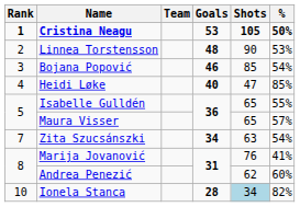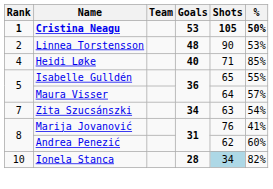 <table class="wikitable" style="text-align: center;">
 <tr>
 <th>Rank</th>
 <th>Name</th>
 <th>Team</th>
 <th>Goals</th>
 <th>Shots</th>
 <th>%</th>
 </tr>
 <tr>
 <td><strong>1</strong></td>
 <td align="left"><strong><a href='#'>Cristina Neagu</a></strong></td>
 <td align="left"><strong></strong></td>
 <td><strong>53</strong></td>
 <td><strong>105</strong></td>
 <td><strong>50%</strong></td>
 </tr>
 <tr>
 <td>2</td>
 <td align="left"><a href='#'>Linnea Torstensson</a></td>
 <td align="left"></td>
 <td><strong>48</strong></td>
 <td>90</td>
 <td>53%</td>
 </tr>
 <tr>
-<td>3</td>
-<td align="left"><a href='#'>Bojana Popović</a></td>
-<td align="left"></td>
-<td><strong>46</strong></td>
-<td>85</td>
-<td>54%</td>
-</tr>
-<tr>
 <td>4</td>
 <td align="left"><a href='#'>Heidi Løke</a></td>
 <td align="left"></td>
 <td><strong>40</strong></td>
-<td>47</td>
+<td>71</td>
 <td>85%</td>
 </tr>
 <tr>
 <td rowspan=2>5</td>
 <td align="left"><a href='#'>Isabelle Gulldén</a></td>
 <td align="left"></td>
 <td rowspan=2><strong>36</strong></td>
 <td>65</td>
 <td>55%</td>
 </tr>
 <tr>
 <td align="left"><a href='#'>Maura Visser</a></td>
 <td align="left"></td>
-<td>65</td>
+<td>64</td>
 <td>57%</td>
 </tr>
 <tr>
 <td>7</td>
 <td align="left"><a href='#'>Zita Szucsánszki</a></td>
 <td align="left"></td>
 <td><strong>34</strong></td>
 <td>63</td>
 <td>54%</td>
 </tr>
 <tr>
 <td rowspan=2>8</td>
 <td align="left"><a href='#'>Marija Jovanović</a></td>
 <td align="left"></td>
 <td rowspan=2><strong>31</strong></td>
 <td>76</td>
 <td>41%</td>
 </tr>
 <tr>
 <td align="left"><a href='#'>Andrea Penezić</a></td>
 <td align="left"></td>
 <td>62</td>
 <td>60%</td>
 </tr>
 <tr>
 <td>10</td>
 <td align="left"><a href='#'>Ionela Stanca</a></td>
 <td align="left"></td>
 <td><strong>28</strong></td>
 <td style="background: lightblue;">34</td>
 <td>82%</td>
 </tr>
 </table>
